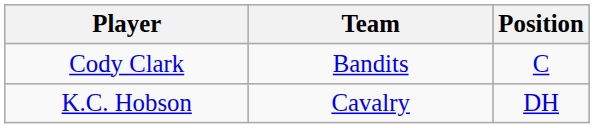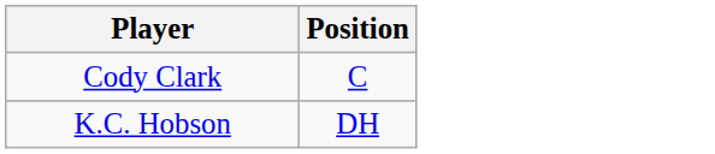 <table class="wikitable" style="text-align:center;">
 <tr>
 <th scope="col" width=150>Player</th>
-<th scope="col" width=150>Team</th>
 <th scope="col" width=50>Position</th>
 </tr>
 <tr>
 <td><a href='#'>Cody Clark</a></td>
-<td><a href='#'>Bandits</a></td>
 <td><a href='#'>C</a></td>
 </tr>
 <tr>
 <td><a href='#'>K.C. Hobson</a></td>
-<td><a href='#'>Cavalry</a></td>
 <td><a href='#'>DH</a></td>
 </tr>
 </table>
